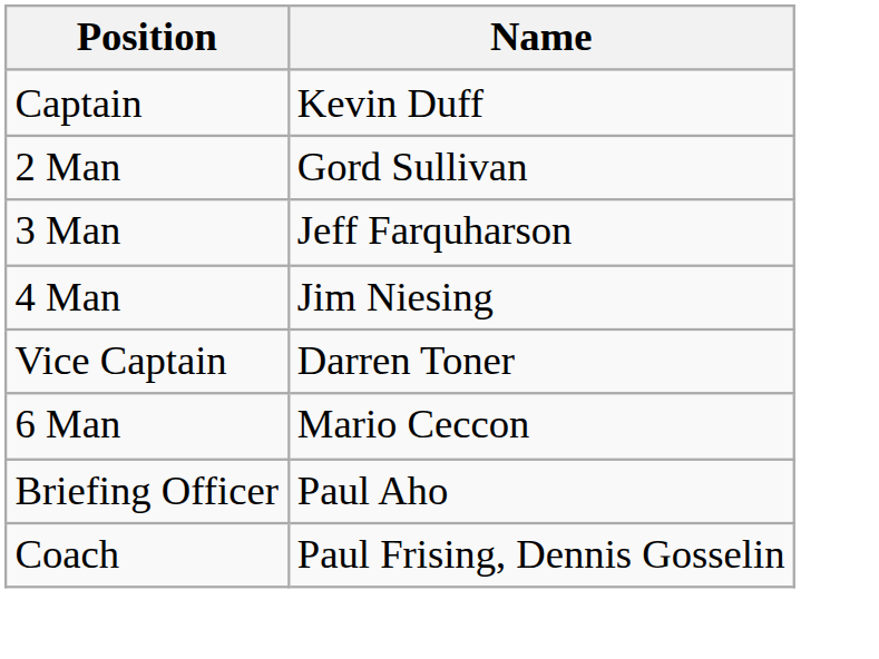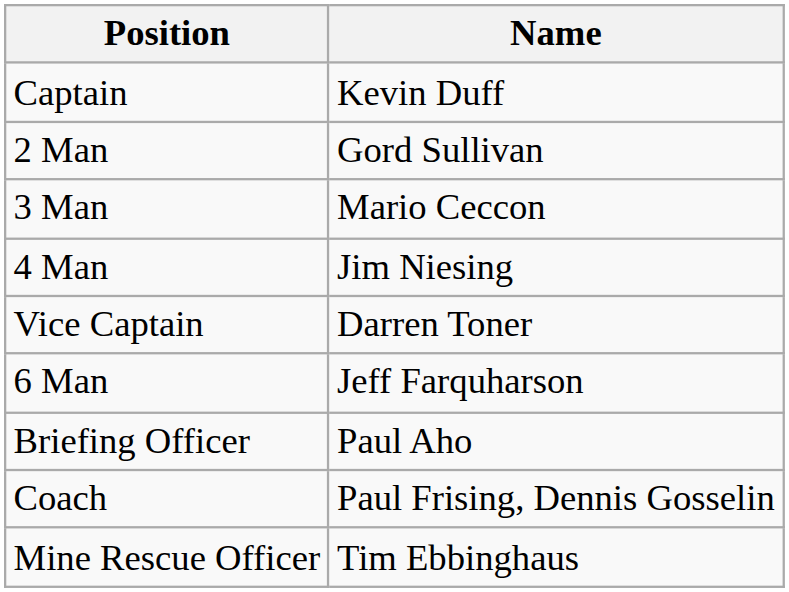 <table class="wikitable">
 <tr>
 <th>Position</th>
 <th>Name</th>
 </tr>
 <tr>
 <td>Captain</td>
 <td>Kevin Duff</td>
 </tr>
 <tr>
 <td>2 Man</td>
 <td>Gord Sullivan</td>
 </tr>
 <tr>
 <td>3 Man</td>
-<td>Jeff Farquharson</td>
+<td>Mario Ceccon</td>
 </tr>
 <tr>
 <td>4 Man</td>
 <td>Jim Niesing</td>
 </tr>
 <tr>
 <td>Vice Captain</td>
 <td>Darren Toner</td>
 </tr>
 <tr>
 <td>6 Man</td>
-<td>Mario Ceccon</td>
+<td>Jeff Farquharson</td>
 </tr>
 <tr>
 <td>Briefing Officer</td>
 <td>Paul Aho</td>
 </tr>
 <tr>
 <td>Coach</td>
 <td>Paul Frising, Dennis Gosselin</td>
 </tr>
+<tr>
+<td>Mine Rescue Officer</td>
+<td>Tim Ebbinghaus</td>
+</tr>
 </table>
